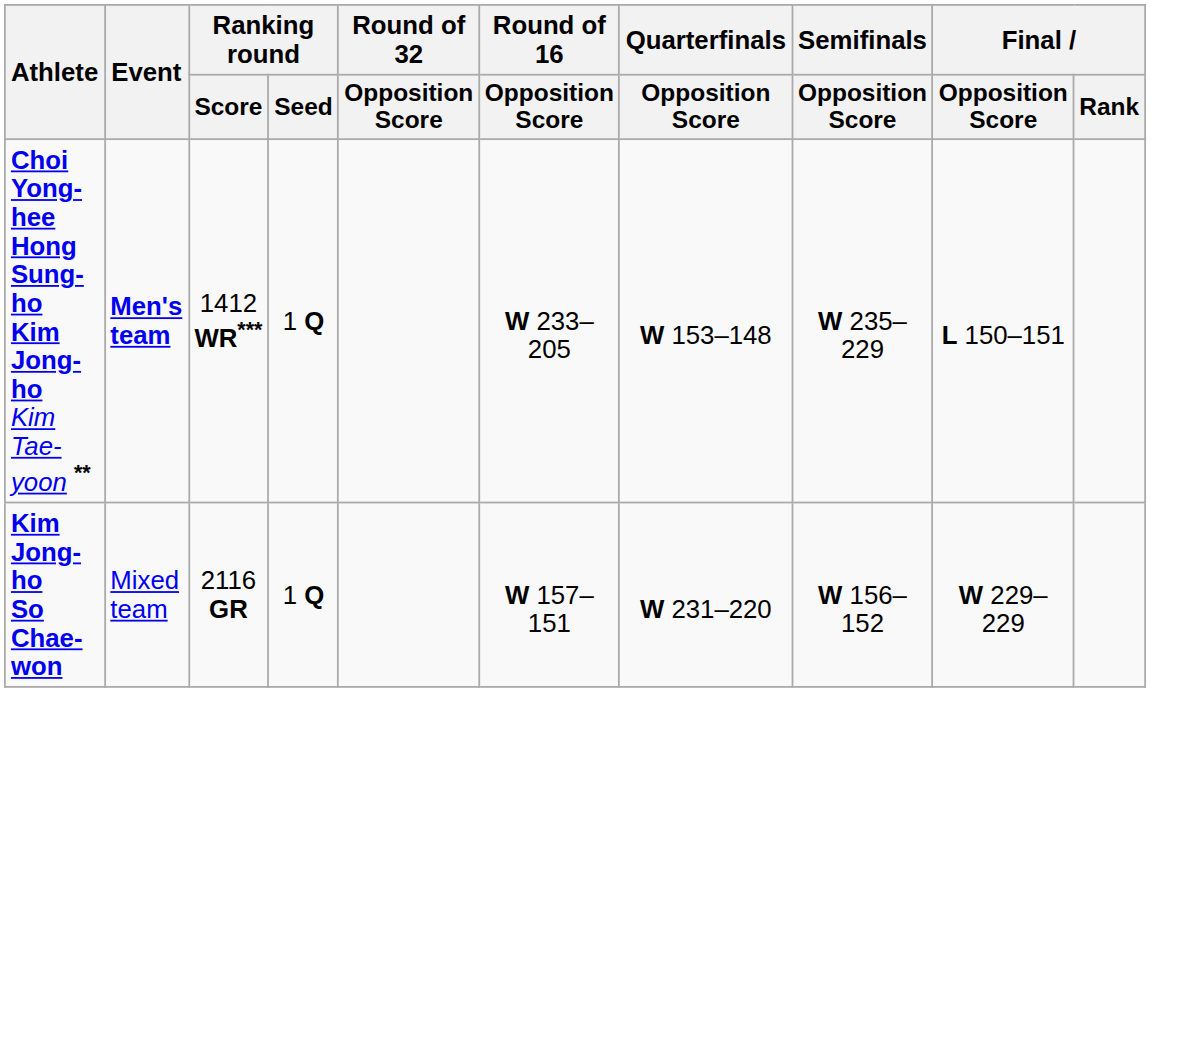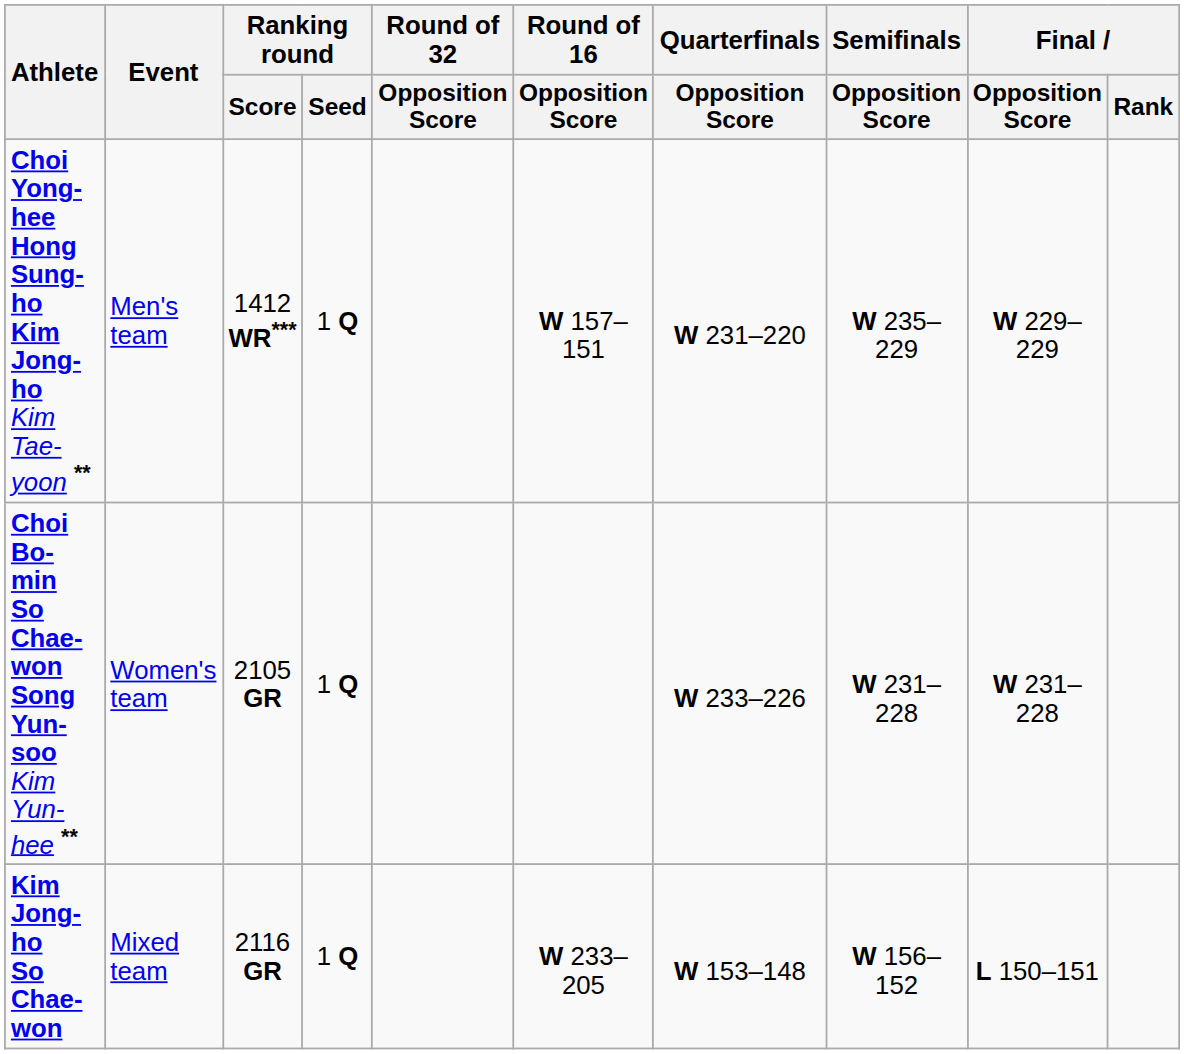 <table class="wikitable" style="font-size:90%; text-align:center;">
 <tr>
 <th rowspan="2">Athlete</th>
 <th rowspan="2">Event</th>
 <th colspan="2">Ranking round</th>
 <th>Round of 32</th>
 <th>Round of 16</th>
 <th>Quarterfinals</th>
 <th>Semifinals</th>
 <th colspan=2>Final / </th>
 </tr>
 <tr style=font-size:95%>
 <th>Score</th>
 <th>Seed</th>
 <th>Opposition<br>Score</th>
 <th>Opposition<br>Score</th>
 <th>Opposition<br>Score</th>
 <th>Opposition<br>Score</th>
 <th>Opposition<br>Score</th>
 <th>Rank</th>
 </tr>
 <tr>
 <td align=left><strong><a href='#'>Choi Yong-hee</a><br><a href='#'>Hong Sung-ho</a><br><a href='#'>Kim Jong-ho</a></strong><br><em><a href='#'>Kim Tae-yoon</a></em> <sup><strong>**</strong></sup></td>
-<td align=left><strong><a href='#'>Men's team</a></strong></td>
+<td align=left><a href='#'>Men's team</a></td>
 <td>1412 <strong>WR</strong><sup><strong>***</strong></sup></td>
 <td>1 <strong>Q</strong></td>
 <td></td>
-<td><br><strong>W</strong> 233–205</td>
-<td><br><strong>W</strong> 153–148</td>
+<td><br><strong>W</strong> 157–151</td>
+<td><br><strong>W</strong> 231–220</td>
 <td><br><strong>W</strong> 235–229</td>
-<td><br><strong>L</strong> 150–151</td>
+<td><br><strong>W</strong> 229–229</td>
+<td></td>
+</tr>
+<tr>
+<td align=left><strong><a href='#'>Choi Bo-min</a><br><a href='#'>So Chae-won</a><br><a href='#'>Song Yun-soo</a></strong><br><em><a href='#'>Kim Yun-hee</a></em> <sup><strong>**</strong></sup></td>
+<td align=left><a href='#'>Women's team</a></td>
+<td>2105 <strong>GR</strong></td>
+<td>1 <strong>Q</strong></td>
+<td></td>
+<td></td>
+<td><br><strong>W</strong> 233–226</td>
+<td><br><strong>W</strong> 231–228</td>
+<td><br><strong>W</strong> 231–228</td>
 <td></td>
 </tr>
 <tr>
 <td align=left><strong><a href='#'>Kim Jong-ho</a><br><a href='#'>So Chae-won</a></strong></td>
 <td align=left><a href='#'>Mixed team</a></td>
 <td>2116 <strong>GR</strong></td>
 <td>1 <strong>Q</strong></td>
 <td></td>
-<td><br><strong>W</strong> 157–151</td>
-<td><br><strong>W</strong> 231–220</td>
+<td><br><strong>W</strong> 233–205</td>
+<td><br><strong>W</strong> 153–148</td>
 <td><br><strong>W</strong> 156–152</td>
-<td><br><strong>W</strong> 229–229</td>
+<td><br><strong>L</strong> 150–151</td>
 <td></td>
 </tr>
 </table>
